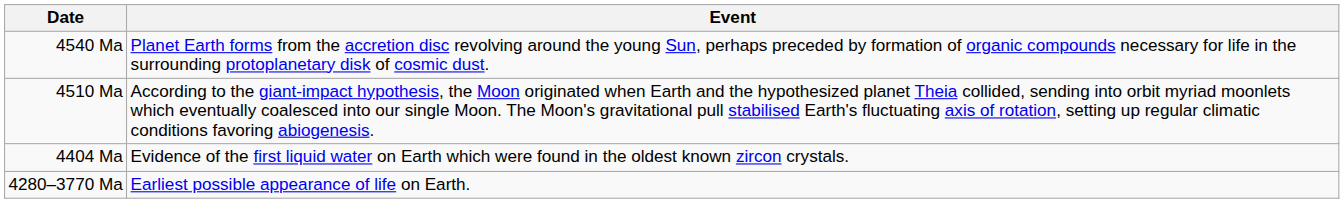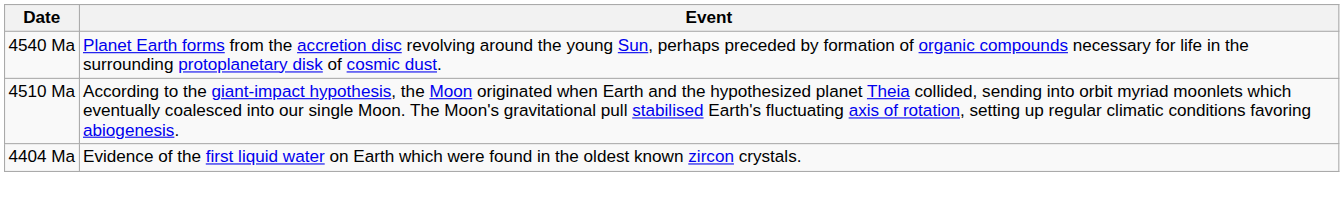 <table class="wikitable">
 <tr>
 <th>Date</th>
 <th>Event</th>
 </tr>
 <tr valign="TOP">
 <td align="RIGHT" nowrap>4540 Ma</td>
 <td><a href='#'>Planet Earth forms</a> from the <a href='#'>accretion disc</a> revolving around the young <a href='#'>Sun</a>, perhaps preceded by formation of <a href='#'>organic compounds</a> necessary for life in the surrounding <a href='#'>protoplanetary disk</a> of <a href='#'>cosmic dust</a>.</td>
 </tr>
 <tr valign="TOP">
 <td align="RIGHT" nowrap>4510 Ma</td>
 <td>According to the <a href='#'>giant-impact hypothesis</a>, the <a href='#'>Moon</a> originated when Earth and the hypothesized planet <a href='#'>Theia</a> collided, sending into orbit myriad moonlets which eventually coalesced into our single Moon. The Moon's gravitational pull <a href='#'>stabilised</a> Earth's fluctuating <a href='#'>axis of rotation</a>, setting up regular climatic conditions favoring <a href='#'>abiogenesis</a>.</td>
 </tr>
 <tr valign="TOP">
 <td align="RIGHT" nowrap>4404 Ma</td>
 <td>Evidence of the <a href='#'>first liquid water</a> on Earth which were found in the oldest known <a href='#'>zircon</a> crystals.</td>
 </tr>
-<tr valign="TOP">
-<td align="RIGHT" nowrap="">4280–3770 Ma</td>
-<td><a href='#'>Earliest possible appearance of life</a> on Earth.</td>
-</tr>
 </table>
